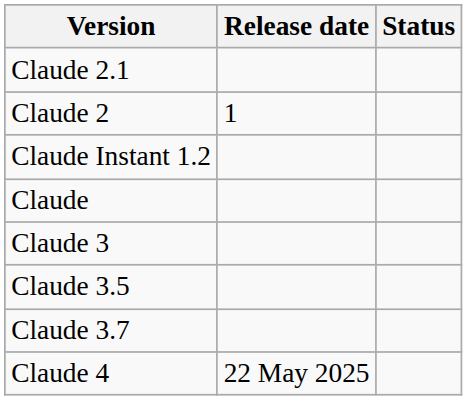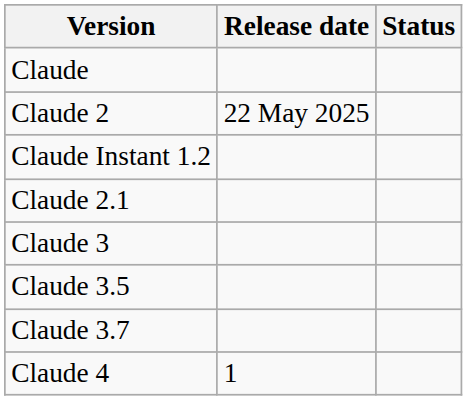 <table class="wikitable sortable">
 <tr>
 <th>Version</th>
 <th>Release date</th>
 <th>Status</th>
 </tr>
 <tr>
-<td>Claude 2.1</td>
+<td>Claude</td>
 <td></td>
 <td></td>
 </tr>
 <tr>
 <td>Claude 2</td>
-<td>1</td>
+<td>22 May 2025</td>
 <td></td>
 </tr>
 <tr>
 <td>Claude Instant 1.2</td>
 <td></td>
 <td></td>
 </tr>
 <tr>
-<td>Claude</td>
+<td>Claude 2.1</td>
 <td></td>
 <td></td>
 </tr>
 <tr>
 <td>Claude 3</td>
 <td></td>
 <td></td>
 </tr>
 <tr>
 <td>Claude 3.5</td>
 <td></td>
 <td></td>
 </tr>
 <tr>
 <td>Claude 3.7</td>
 <td></td>
 <td></td>
 </tr>
 <tr>
 <td>Claude 4</td>
-<td>22 May 2025</td>
+<td>1</td>
 <td></td>
 </tr>
 </table>
